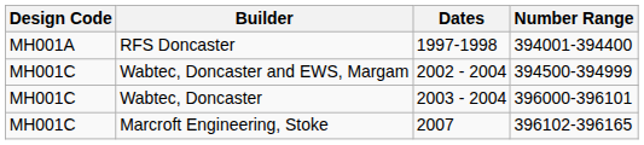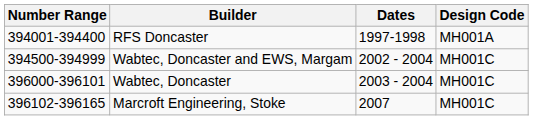 <table class="wikitable">
 <tr>
-<th>Design Code</th>
+<th>Number Range</th>
 <th>Builder</th>
 <th>Dates</th>
-<th>Number Range</th>
+<th>Design Code</th>
 </tr>
 <tr>
-<td>MH001A</td>
+<td>394001-394400</td>
 <td>RFS Doncaster</td>
 <td>1997-1998</td>
-<td>394001-394400</td>
+<td>MH001A</td>
 </tr>
 <tr>
-<td>MH001C</td>
+<td>394500-394999</td>
 <td>Wabtec, Doncaster and EWS, Margam</td>
 <td>2002 - 2004</td>
-<td>394500-394999</td>
+<td>MH001C</td>
 </tr>
 <tr>
-<td>MH001C</td>
+<td>396000-396101</td>
 <td>Wabtec, Doncaster</td>
 <td>2003 - 2004</td>
-<td>396000-396101</td>
+<td>MH001C</td>
 </tr>
 <tr>
-<td>MH001C</td>
+<td>396102-396165</td>
 <td>Marcroft Engineering, Stoke</td>
 <td>2007</td>
-<td>396102-396165</td>
+<td>MH001C</td>
 </tr>
 </table>
